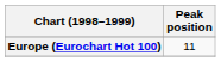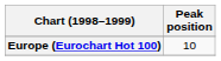 <table class="wikitable sortable plainrowheaders" style="text-align:center">
 <tr>
 <th>Chart (1998–1999)</th>
 <th>Peak<br>position</th>
 </tr>
 <tr>
 </tr>
 <tr>
 </tr>
 <tr>
 </tr>
 <tr>
 </tr>
 <tr>
 <th scope="row">Europe (<a href='#'>Eurochart Hot 100</a>)</th>
-<td>11</td>
+<td>10</td>
 </tr>
 <tr>
 </tr>
 <tr>
 </tr>
 <tr>
 </tr>
 <tr>
 </tr>
 <tr>
 </tr>
 <tr>
 </tr>
 <tr>
 </tr>
 <tr>
 </tr>
 <tr>
 </tr>
 </table>
